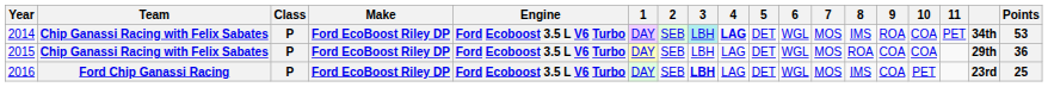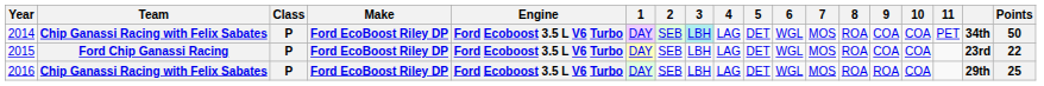 <table class="wikitable" style="text-align:center; font-size:90%">
 <tr>
 <th>Year</th>
 <th>Team</th>
 <th>Class</th>
 <th>Make</th>
 <th>Engine</th>
 <th>1</th>
 <th>2</th>
 <th>3</th>
 <th>4</th>
 <th>5</th>
 <th>6</th>
 <th>7</th>
 <th>8</th>
 <th>9</th>
 <th>10</th>
 <th>11</th>
 <th></th>
 <th>Points</th>
 </tr>
 <tr>
 <td><a href='#'>2014</a></td>
 <th><a href='#'>Chip Ganassi Racing with Felix Sabates</a></th>
 <th>P</th>
 <th><a href='#'>Ford EcoBoost Riley DP</a></th>
 <th><a href='#'>Ford</a> <a href='#'>Ecoboost</a> 3.5 L <a href='#'>V6</a> <a href='#'>Turbo</a></th>
 <td style="background:#efcfff;"><a href='#'>DAY</a><br></td>
 <td style="background:#dfffdf;"><a href='#'>SEB</a><br></td>
 <td style="background: paleturquoise;"><a href='#'>LBH</a></td>
-<td><strong><a href='#'>LAG</a></strong></td>
+<td><a href='#'>LAG</a></td>
 <td><a href='#'>DET</a></td>
 <td><a href='#'>WGL</a></td>
 <td><a href='#'>MOS</a></td>
-<td><a href='#'>IMS</a></td>
 <td><a href='#'>ROA</a></td>
+<td><a href='#'>COA</a></td>
 <td><a href='#'>COA</a></td>
 <td><a href='#'>PET</a><br></td>
 <th>34th</th>
-<th>53</th>
+<th>50</th>
 </tr>
 <tr>
 <td><a href='#'>2015</a></td>
-<th><a href='#'>Chip Ganassi Racing with Felix Sabates</a></th>
+<th><a href='#'>Ford Chip Ganassi Racing</a></th>
 <th>P</th>
 <th><a href='#'>Ford EcoBoost Riley DP</a></th>
 <th><a href='#'>Ford</a> <a href='#'>Ecoboost</a> 3.5 L <a href='#'>V6</a> <a href='#'>Turbo</a></th>
 <td style="background:#ffffbf;"><a href='#'>DAY</a><br></td>
 <td><a href='#'>SEB</a></td>
 <td><a href='#'>LBH</a></td>
 <td><a href='#'>LAG</a></td>
 <td><a href='#'>DET</a></td>
 <td><a href='#'>WGL</a></td>
 <td><a href='#'>MOS</a></td>
 <td><a href='#'>ROA</a></td>
 <td><a href='#'>COA</a></td>
 <td><a href='#'>COA</a></td>
 <td></td>
-<th>29th</th>
-<th>36</th>
+<th>23rd</th>
+<th>22</th>
 </tr>
 <tr>
 <td><a href='#'>2016</a></td>
-<th><a href='#'>Ford Chip Ganassi Racing</a></th>
+<th><a href='#'>Chip Ganassi Racing with Felix Sabates</a></th>
 <th>P</th>
 <th><a href='#'>Ford EcoBoost Riley DP</a></th>
 <th><a href='#'>Ford</a> <a href='#'>Ecoboost</a> 3.5 L <a href='#'>V6</a> <a href='#'>Turbo</a></th>
 <td style="background:#dfffdf;"><a href='#'>DAY</a><br></td>
 <td><a href='#'>SEB</a></td>
-<td><strong><a href='#'>LBH</a></strong></td>
+<td><a href='#'>LBH</a></td>
 <td><a href='#'>LAG</a></td>
 <td><a href='#'>DET</a></td>
 <td><a href='#'>WGL</a></td>
 <td><a href='#'>MOS</a></td>
-<td><a href='#'>IMS</a></td>
+<td><a href='#'>ROA</a></td>
+<td><a href='#'>ROA</a></td>
 <td><a href='#'>COA</a></td>
-<td><a href='#'>PET</a></td>
 <td></td>
-<th>23rd</th>
+<th>29th</th>
 <th>25</th>
 </tr>
 </table>
